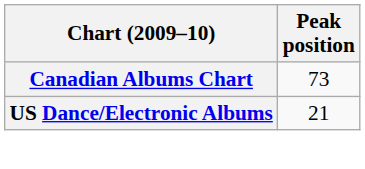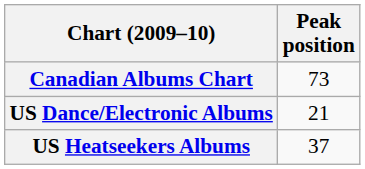 <table class="wikitable sortable plainrowheaders" style="text-align:center;">
 <tr>
 <th scope="col">Chart (2009–10)</th>
 <th scope="col">Peak<br>position</th>
 </tr>
 <tr>
 <th scope="row"><a href='#'>Canadian Albums Chart</a></th>
 <td>73</td>
 </tr>
 <tr>
 <th scope="row">US <a href='#'>Dance/Electronic Albums</a></th>
 <td>21</td>
 </tr>
+<tr>
+<th scope="row">US <a href='#'>Heatseekers Albums</a></th>
+<td>37</td>
+</tr>
 </table>
